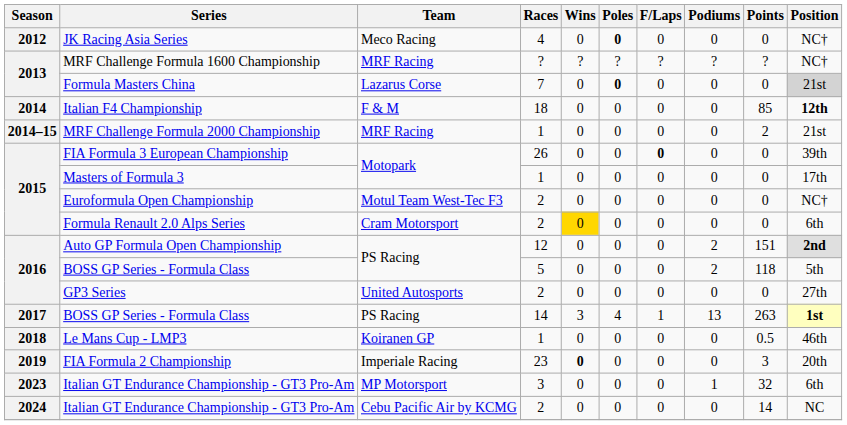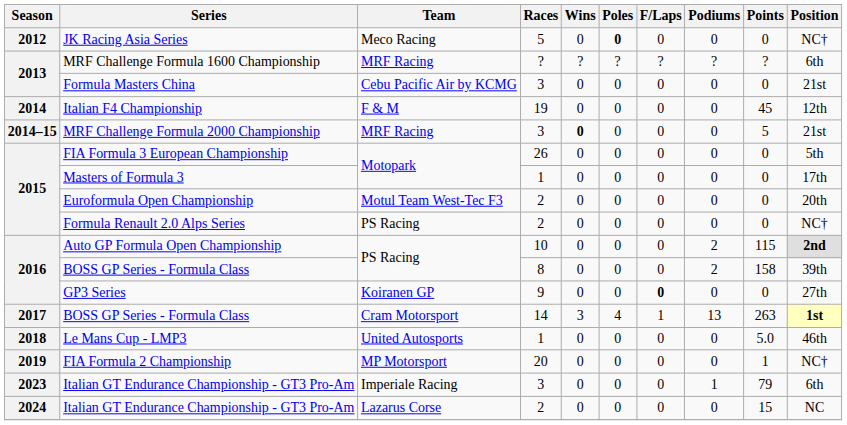 <table class="wikitable" style="font-size: 90%; text-align:center">
 <tr>
 <th>Season</th>
 <th>Series</th>
 <th>Team</th>
 <th>Races</th>
 <th>Wins</th>
 <th>Poles</th>
 <th>F/Laps</th>
 <th>Podiums</th>
 <th>Points</th>
 <th>Position</th>
 </tr>
 <tr>
 <th>2012</th>
 <td align=left><a href='#'>JK Racing Asia Series</a></td>
 <td align=left>Meco Racing</td>
-<td>4</td>
+<td>5</td>
 <td>0</td>
 <td><strong>0</strong></td>
 <td>0</td>
 <td>0</td>
 <td>0</td>
 <td>NC†</td>
 </tr>
 <tr>
 <th rowspan=2>2013</th>
 <td align=left>MRF Challenge Formula 1600 Championship</td>
 <td align=left><a href='#'>MRF Racing</a></td>
 <td>?</td>
 <td>?</td>
 <td>?</td>
 <td>?</td>
 <td>?</td>
 <td>?</td>
-<td>NC†</td>
+<td>6th</td>
 </tr>
 <tr>
 <td align=left><a href='#'>Formula Masters China</a></td>
-<td align=left><a href='#'>Lazarus Corse</a></td>
-<td>7</td>
-<td>0</td>
-<td><strong>0</strong></td>
+<td align=left><a href='#'>Cebu Pacific Air by KCMG</a></td>
+<td>3</td>
 <td>0</td>
 <td>0</td>
 <td>0</td>
-<td style="background: lightgrey;">21st</td>
+<td>0</td>
+<td>0</td>
+<td>21st</td>
 </tr>
 <tr>
 <th>2014</th>
 <td align=left><a href='#'>Italian F4 Championship</a></td>
 <td align=left><a href='#'>F & M</a></td>
-<td>18</td>
+<td>19</td>
 <td>0</td>
 <td>0</td>
 <td>0</td>
 <td>0</td>
-<td>85</td>
-<td><strong>12th</strong></td>
+<td>45</td>
+<td>12th</td>
 </tr>
 <tr>
 <th>2014–15</th>
 <td align=left><a href='#'>MRF Challenge Formula 2000 Championship</a></td>
 <td align=left><a href='#'>MRF Racing</a></td>
-<td>1</td>
+<td>3</td>
+<td><strong>0</strong></td>
 <td>0</td>
 <td>0</td>
 <td>0</td>
-<td>0</td>
-<td>2</td>
+<td>5</td>
 <td>21st</td>
 </tr>
 <tr>
 <th rowspan=4>2015</th>
 <td align=left><a href='#'>FIA Formula 3 European Championship</a></td>
 <td align=left rowspan=2><a href='#'>Motopark</a></td>
 <td>26</td>
 <td>0</td>
 <td>0</td>
-<td><strong>0</strong></td>
 <td>0</td>
 <td>0</td>
-<td>39th</td>
+<td>0</td>
+<td>5th</td>
 </tr>
 <tr>
 <td align=left><a href='#'>Masters of Formula 3</a></td>
 <td>1</td>
 <td>0</td>
 <td>0</td>
 <td>0</td>
 <td>0</td>
 <td>0</td>
 <td>17th</td>
 </tr>
 <tr>
 <td align=left><a href='#'>Euroformula Open Championship</a></td>
 <td align=left><a href='#'>Motul Team West-Tec F3</a></td>
 <td>2</td>
 <td>0</td>
 <td>0</td>
 <td>0</td>
 <td>0</td>
 <td>0</td>
-<td>NC†</td>
+<td>20th</td>
 </tr>
 <tr>
 <td align=left><a href='#'>Formula Renault 2.0 Alps Series</a></td>
-<td align=left><a href='#'>Cram Motorsport</a></td>
+<td align=left>PS Racing</td>
 <td>2</td>
-<td style="background: gold;">0</td>
 <td>0</td>
 <td>0</td>
 <td>0</td>
 <td>0</td>
-<td>6th</td>
+<td>0</td>
+<td>NC†</td>
 </tr>
 <tr>
 <th rowspan=3>2016</th>
 <td align=left><a href='#'>Auto GP Formula Open Championship</a></td>
 <td align=left rowspan=2>PS Racing</td>
-<td>12</td>
+<td>10</td>
 <td>0</td>
 <td>0</td>
 <td>0</td>
 <td>2</td>
-<td>151</td>
+<td>115</td>
 <td style="background:#DFDFDF;"><strong>2nd</strong></td>
 </tr>
 <tr>
 <td align=left><a href='#'>BOSS GP Series - Formula Class</a></td>
-<td>5</td>
+<td>8</td>
 <td>0</td>
 <td>0</td>
 <td>0</td>
 <td>2</td>
-<td>118</td>
-<td>5th</td>
+<td>158</td>
+<td>39th</td>
 </tr>
 <tr>
 <td align=left><a href='#'>GP3 Series</a></td>
-<td align=left><a href='#'>United Autosports</a></td>
-<td>2</td>
+<td align=left><a href='#'>Koiranen GP</a></td>
+<td>9</td>
 <td>0</td>
 <td>0</td>
-<td>0</td>
+<td><strong>0</strong></td>
 <td>0</td>
 <td>0</td>
 <td>27th</td>
 </tr>
 <tr>
 <th>2017</th>
 <td align=left><a href='#'>BOSS GP Series - Formula Class</a></td>
-<td align=left>PS Racing</td>
+<td align=left><a href='#'>Cram Motorsport</a></td>
 <td>14</td>
 <td>3</td>
 <td>4</td>
 <td>1</td>
 <td>13</td>
 <td>263</td>
 <td style="background:#FFFFBF;"><strong>1st</strong></td>
 </tr>
 <tr>
 <th>2018</th>
 <td align=left><a href='#'>Le Mans Cup - LMP3</a></td>
-<td align=left><a href='#'>Koiranen GP</a></td>
+<td align=left><a href='#'>United Autosports</a></td>
 <td>1</td>
 <td>0</td>
 <td>0</td>
 <td>0</td>
 <td>0</td>
-<td>0.5</td>
+<td>5.0</td>
 <td>46th</td>
 </tr>
 <tr>
 <th>2019</th>
 <td align=left><a href='#'>FIA Formula 2 Championship</a></td>
-<td align=left>Imperiale Racing</td>
-<td>23</td>
-<td><strong>0</strong></td>
+<td align=left><a href='#'>MP Motorsport</a></td>
+<td>20</td>
 <td>0</td>
 <td>0</td>
 <td>0</td>
-<td>3</td>
-<td>20th</td>
+<td>0</td>
+<td>1</td>
+<td>NC†</td>
 </tr>
 <tr>
 <th>2023</th>
 <td align=left><a href='#'>Italian GT Endurance Championship - GT3 Pro-Am</a></td>
-<td align=left><a href='#'>MP Motorsport</a></td>
+<td align=left>Imperiale Racing</td>
 <td>3</td>
 <td>0</td>
 <td>0</td>
 <td>0</td>
 <td>1</td>
-<td>32</td>
+<td>79</td>
 <td>6th</td>
 </tr>
 <tr>
 <th>2024</th>
 <td align=left><a href='#'>Italian GT Endurance Championship - GT3 Pro-Am</a></td>
-<td align=left><a href='#'>Cebu Pacific Air by KCMG</a></td>
+<td align=left><a href='#'>Lazarus Corse</a></td>
 <td>2</td>
 <td>0</td>
 <td>0</td>
 <td>0</td>
 <td>0</td>
-<td>14</td>
+<td>15</td>
 <td>NC</td>
 </tr>
 <tr>
 </tr>
 </table>
